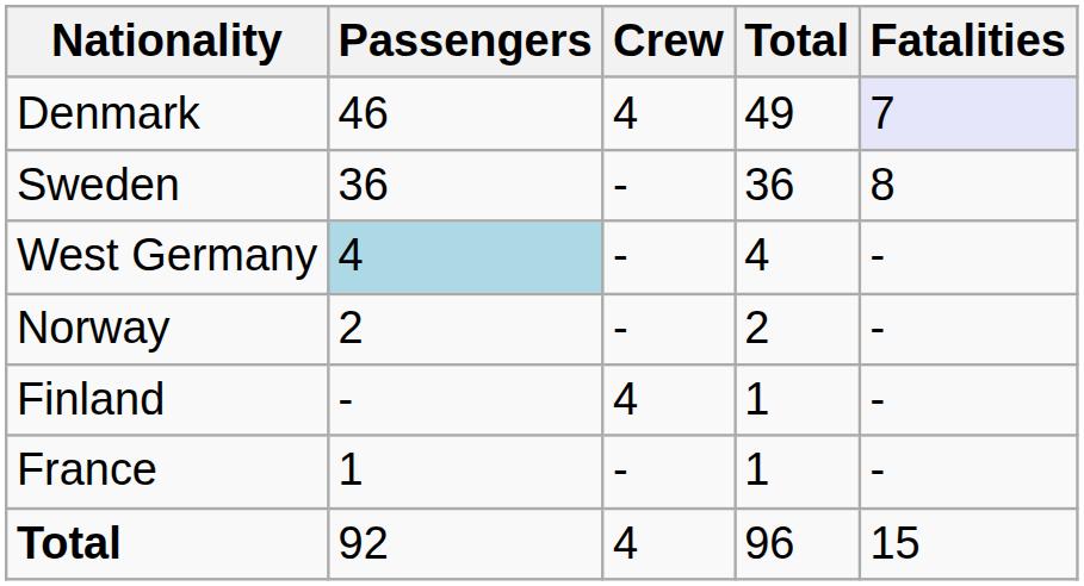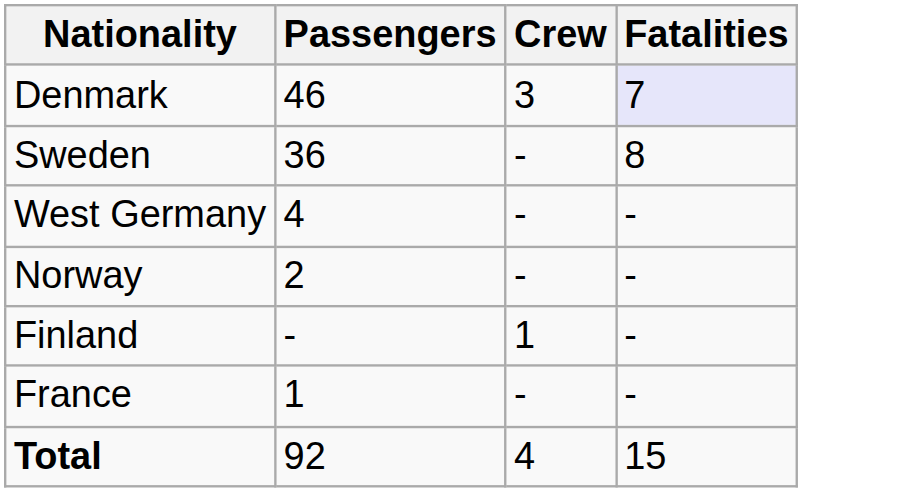 <table class="wikitable"   >
 <tr>
 <th>Nationality</th>
 <th>Passengers</th>
 <th>Crew</th>
-<th>Total</th>
 <th>Fatalities</th>
 </tr>
 <tr>
 <td>Denmark</td>
 <td>46</td>
-<td>4</td>
-<td>49</td>
+<td>3</td>
 <td style="background: lavender;">7</td>
 </tr>
 <tr>
 <td>Sweden</td>
 <td>36</td>
 <td>-</td>
-<td>36</td>
 <td>8</td>
 </tr>
 <tr>
 <td>West Germany</td>
-<td style="background: lightblue;">4</td>
+<td>4</td>
 <td>-</td>
-<td>4</td>
 <td>-</td>
 </tr>
 <tr>
 <td>Norway</td>
 <td>2</td>
 <td>-</td>
-<td>2</td>
 <td>-</td>
 </tr>
 <tr>
 <td>Finland</td>
 <td>-</td>
-<td>4</td>
 <td>1</td>
 <td>-</td>
 </tr>
 <tr>
 <td>France</td>
 <td>1</td>
 <td>-</td>
-<td>1</td>
 <td>-</td>
 </tr>
 <tr>
 <td><strong>Total</strong></td>
 <td>92</td>
 <td>4</td>
-<td>96</td>
 <td>15</td>
 </tr>
 </table>
